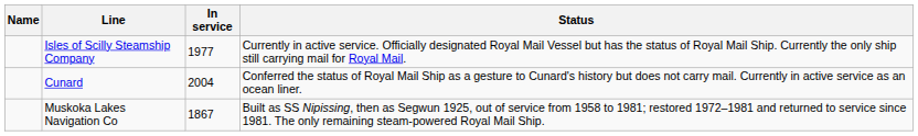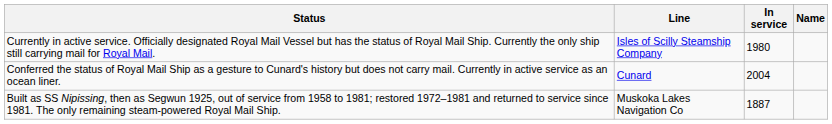 <table class="wikitable sortable">
 <tr>
-<th>Name</th>
+<th>Status</th>
 <th>Line</th>
 <th>In service</th>
-<th>Status</th>
+<th>Name</th>
 </tr>
 <tr>
+<td>Currently in active service. Officially designated Royal Mail Vessel but has the status of Royal Mail Ship. Currently the only ship still carrying mail for <a href='#'>Royal Mail</a>.</td>
+<td><a href='#'>Isles of Scilly Steamship Company</a></td>
+<td>1980</td>
 <td></td>
-<td><a href='#'>Isles of Scilly Steamship Company</a></td>
-<td>1977</td>
-<td>Currently in active service. Officially designated Royal Mail Vessel but has the status of Royal Mail Ship. Currently the only ship still carrying mail for <a href='#'>Royal Mail</a>.</td>
 </tr>
 <tr>
-<td></td>
+<td>Conferred the status of Royal Mail Ship as a gesture to Cunard's history but does not carry mail. Currently in active service as an ocean liner.</td>
 <td><a href='#'>Cunard</a></td>
 <td>2004</td>
-<td>Conferred the status of Royal Mail Ship as a gesture to Cunard's history but does not carry mail. Currently in active service as an ocean liner.</td>
+<td></td>
 </tr>
 <tr>
+<td>Built as SS <em>Nipissing</em>, then as Segwun 1925, out of service from 1958 to 1981; restored 1972–1981 and returned to service since 1981. The only remaining steam-powered Royal Mail Ship.</td>
+<td>Muskoka Lakes Navigation Co</td>
+<td>1887</td>
 <td></td>
-<td>Muskoka Lakes Navigation Co</td>
-<td>1867</td>
-<td>Built as SS <em>Nipissing</em>, then as Segwun 1925, out of service from 1958 to 1981; restored 1972–1981 and returned to service since 1981. The only remaining steam-powered Royal Mail Ship.</td>
 </tr>
 </table>
